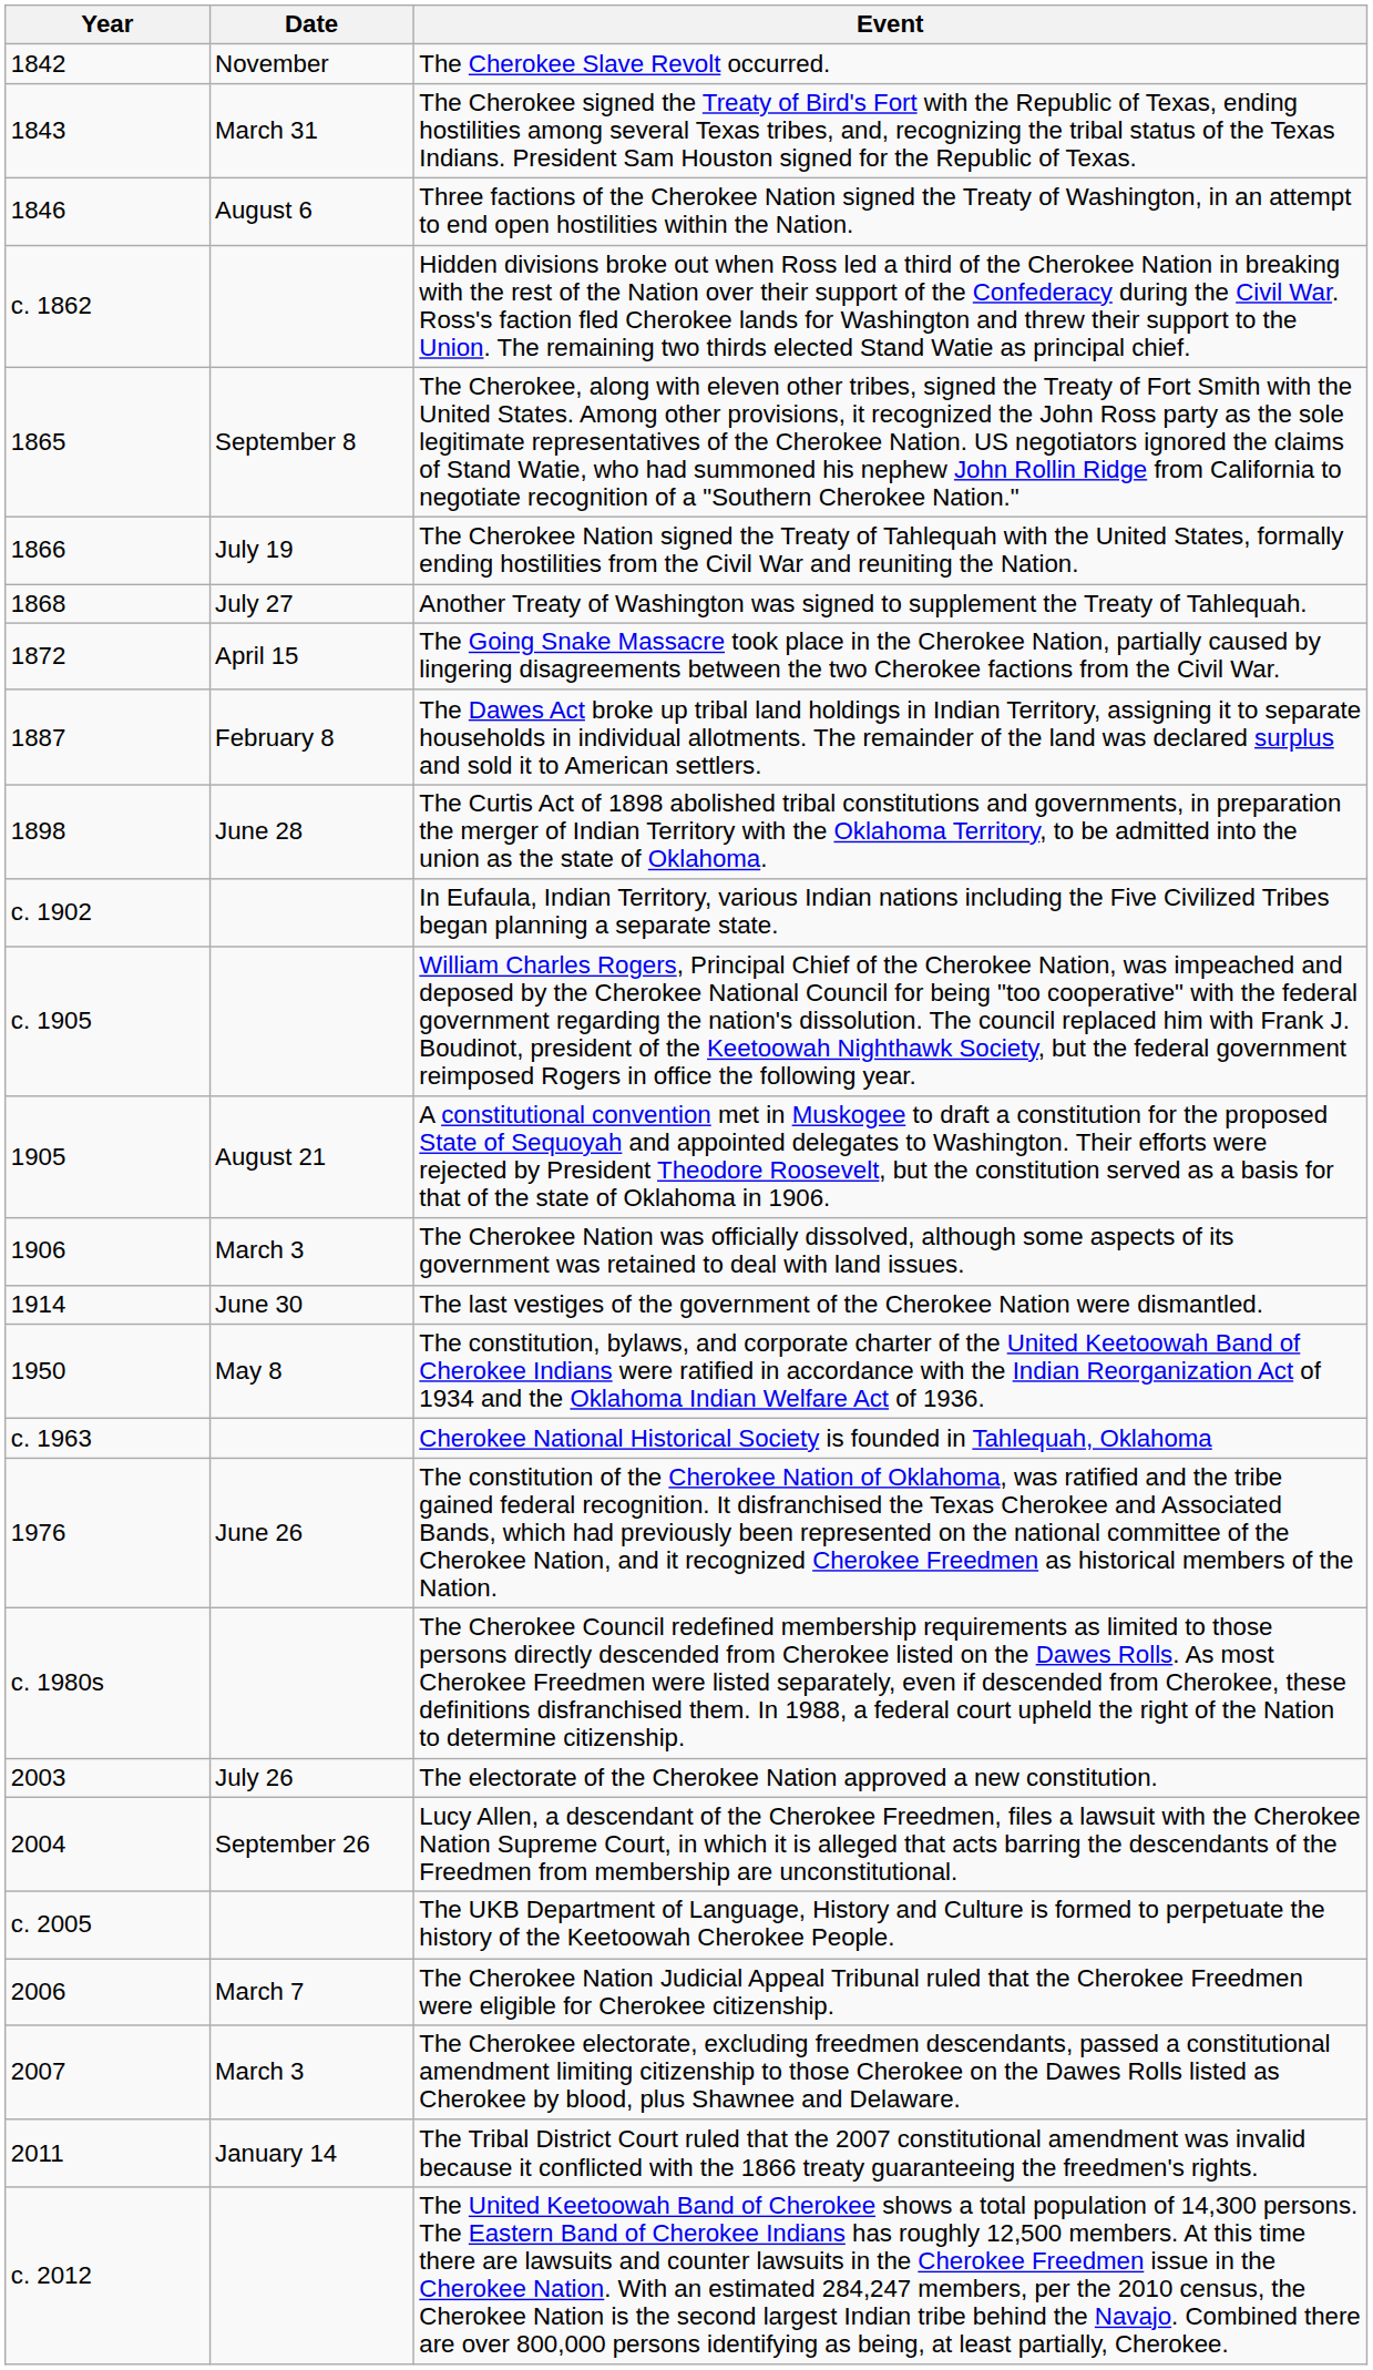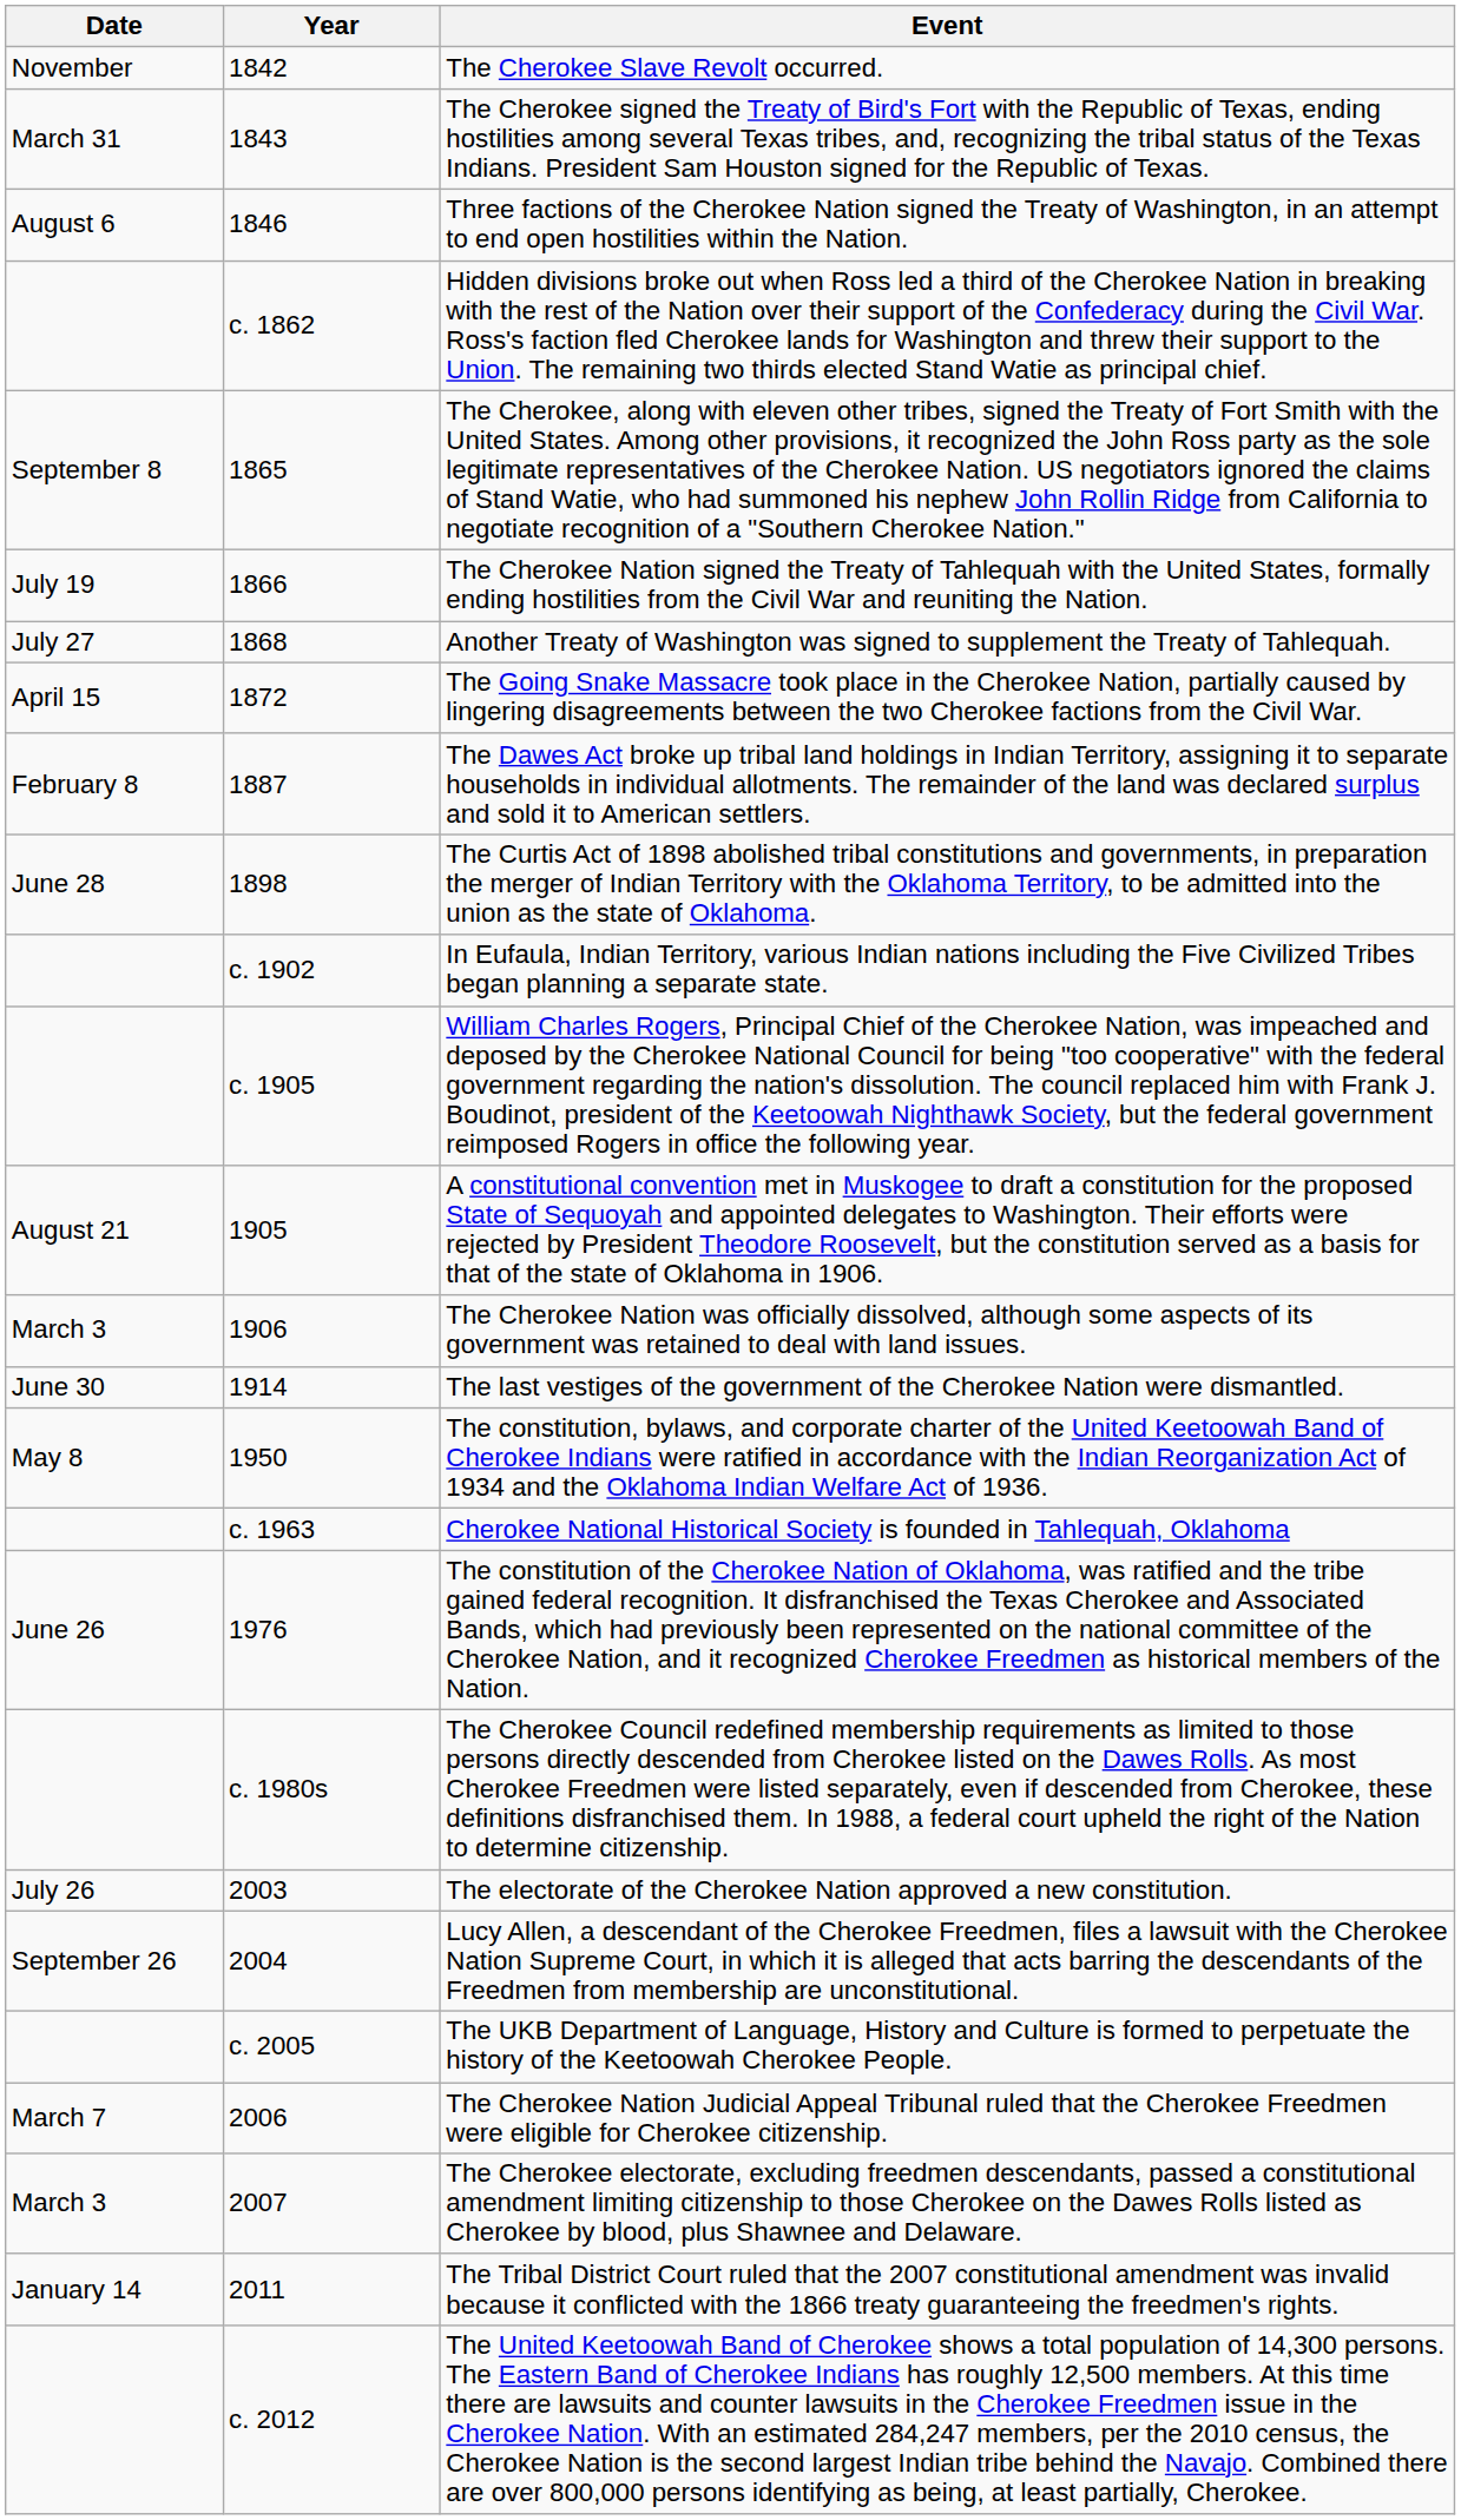 <table class="wikitable" width="70%">
 <tr>
+<th style="width:15%">Date</th>
 <th style="width:15%">Year</th>
-<th style="width:15%">Date</th>
 <th>Event</th>
 </tr>
 <tr>
+<td>November</td>
 <td>1842</td>
-<td>November</td>
 <td>The <a href='#'>Cherokee Slave Revolt</a> occurred.</td>
 </tr>
 <tr>
+<td>March 31</td>
 <td>1843</td>
-<td>March 31</td>
 <td>The Cherokee signed the <a href='#'>Treaty of Bird's Fort</a> with the Republic of Texas, ending hostilities among several Texas tribes, and, recognizing the tribal status of the Texas Indians. President Sam Houston signed for the Republic of Texas.</td>
 </tr>
 <tr>
+<td>August 6</td>
 <td>1846</td>
-<td>August 6</td>
 <td>Three factions of the Cherokee Nation signed the Treaty of Washington, in an attempt to end open hostilities within the Nation.</td>
 </tr>
 <tr>
+<td></td>
 <td>c. 1862</td>
-<td></td>
 <td>Hidden divisions broke out when Ross led a third of the Cherokee Nation in breaking with the rest of the Nation over their support of the <a href='#'>Confederacy</a> during the <a href='#'>Civil War</a>. Ross's faction fled Cherokee lands for Washington and threw their support to the <a href='#'>Union</a>. The remaining two thirds elected Stand Watie as principal chief.</td>
 </tr>
 <tr>
+<td>September 8</td>
 <td>1865</td>
-<td>September 8</td>
 <td>The Cherokee, along with eleven other tribes, signed the Treaty of Fort Smith with the United States. Among other provisions, it recognized the John Ross party as the sole legitimate representatives of the Cherokee Nation. US negotiators ignored the claims of Stand Watie, who had summoned his nephew <a href='#'>John Rollin Ridge</a> from California to negotiate recognition of a "Southern Cherokee Nation."</td>
 </tr>
 <tr>
+<td>July 19</td>
 <td>1866</td>
-<td>July 19</td>
 <td>The Cherokee Nation signed the Treaty of Tahlequah with the United States, formally ending hostilities from the Civil War and reuniting the Nation.</td>
 </tr>
 <tr>
+<td>July 27</td>
 <td>1868</td>
-<td>July 27</td>
 <td>Another Treaty of Washington was signed to supplement the Treaty of Tahlequah.</td>
 </tr>
 <tr>
+<td>April 15</td>
 <td>1872</td>
-<td>April 15</td>
 <td>The <a href='#'>Going Snake Massacre</a> took place in the Cherokee Nation, partially caused by lingering disagreements between the two Cherokee factions from the Civil War.</td>
 </tr>
 <tr>
+<td>February 8</td>
 <td>1887</td>
-<td>February 8</td>
 <td>The <a href='#'>Dawes Act</a> broke up tribal land holdings in Indian Territory, assigning it to separate households in individual allotments. The remainder of the land was declared <a href='#'>surplus</a> and sold it to American settlers.</td>
 </tr>
 <tr>
+<td>June 28</td>
 <td>1898</td>
-<td>June 28</td>
 <td>The Curtis Act of 1898 abolished tribal constitutions and governments, in preparation the merger of Indian Territory with the <a href='#'>Oklahoma Territory</a>, to be admitted into the union as the state of <a href='#'>Oklahoma</a>.</td>
 </tr>
 <tr>
+<td></td>
 <td>c. 1902</td>
-<td></td>
 <td>In Eufaula, Indian Territory, various Indian nations including the Five Civilized Tribes began planning a separate state.</td>
 </tr>
 <tr>
+<td></td>
 <td>c. 1905</td>
-<td></td>
 <td><a href='#'>William Charles Rogers</a>, Principal Chief of the Cherokee Nation, was impeached and deposed by the Cherokee National Council for being "too cooperative" with the federal government regarding the nation's dissolution. The council replaced him with Frank J. Boudinot,  president of the <a href='#'>Keetoowah Nighthawk Society</a>, but the federal government reimposed Rogers in office the following year.</td>
 </tr>
 <tr>
+<td>August 21</td>
 <td>1905</td>
-<td>August 21</td>
 <td>A <a href='#'>constitutional convention</a> met in <a href='#'>Muskogee</a> to draft a constitution for the proposed <a href='#'>State of Sequoyah</a> and appointed delegates to Washington. Their efforts were rejected by President <a href='#'>Theodore Roosevelt</a>, but the constitution served as a basis for that of the state of Oklahoma in 1906.</td>
 </tr>
 <tr>
+<td>March 3</td>
 <td>1906</td>
-<td>March 3</td>
 <td>The Cherokee Nation was officially dissolved, although some aspects of its government was retained to deal with land issues.</td>
 </tr>
 <tr>
+<td>June 30</td>
 <td>1914</td>
-<td>June 30</td>
 <td>The last vestiges of the government of the Cherokee Nation were dismantled.</td>
 </tr>
 <tr>
+<td>May 8</td>
 <td>1950</td>
-<td>May 8</td>
 <td>The constitution, bylaws, and corporate charter of the <a href='#'>United Keetoowah Band of Cherokee Indians</a> were ratified in accordance with the <a href='#'>Indian Reorganization Act</a> of 1934 and the <a href='#'>Oklahoma Indian Welfare Act</a> of 1936.</td>
 </tr>
 <tr>
+<td></td>
 <td>c. 1963</td>
-<td></td>
 <td><a href='#'>Cherokee National Historical Society</a> is founded in <a href='#'>Tahlequah, Oklahoma</a></td>
 </tr>
 <tr>
+<td>June 26</td>
 <td>1976</td>
-<td>June 26</td>
 <td>The constitution of the <a href='#'>Cherokee Nation of Oklahoma</a>, was ratified and the tribe gained federal recognition. It disfranchised the Texas Cherokee and Associated Bands, which had previously been represented on the national committee of the Cherokee Nation, and it recognized <a href='#'>Cherokee Freedmen</a> as historical members of the Nation.</td>
 </tr>
 <tr>
+<td></td>
 <td>c. 1980s</td>
-<td></td>
 <td>The Cherokee Council redefined membership requirements as limited to those persons directly descended from Cherokee listed on the <a href='#'>Dawes Rolls</a>. As most Cherokee Freedmen were listed separately, even if descended from Cherokee, these definitions disfranchised them. In 1988, a federal court upheld the right of the Nation to determine citizenship.</td>
 </tr>
 <tr>
+<td>July 26</td>
 <td>2003</td>
-<td>July 26</td>
 <td>The electorate of the Cherokee Nation approved a new constitution.</td>
 </tr>
 <tr>
+<td>September 26</td>
 <td>2004</td>
-<td>September 26</td>
 <td>Lucy Allen, a descendant of the Cherokee Freedmen, files a lawsuit with the Cherokee Nation Supreme Court, in which it is alleged that acts barring the descendants of the Freedmen from membership are unconstitutional.</td>
 </tr>
 <tr>
+<td></td>
 <td>c. 2005</td>
-<td></td>
 <td>The UKB Department of Language, History and Culture is formed to perpetuate the history of the Keetoowah Cherokee People.</td>
 </tr>
 <tr>
+<td>March 7</td>
 <td>2006</td>
-<td>March 7</td>
 <td>The Cherokee Nation Judicial Appeal Tribunal ruled that the Cherokee Freedmen were eligible for Cherokee citizenship.</td>
 </tr>
 <tr>
+<td>March 3</td>
 <td>2007</td>
-<td>March 3</td>
 <td>The Cherokee electorate, excluding freedmen descendants, passed a constitutional amendment limiting citizenship to those Cherokee on the Dawes Rolls listed as Cherokee by blood, plus Shawnee and Delaware.</td>
 </tr>
 <tr>
+<td>January 14</td>
 <td>2011</td>
-<td>January 14</td>
 <td>The Tribal District Court ruled that the 2007 constitutional amendment was invalid because it conflicted with the 1866 treaty guaranteeing the freedmen's rights.</td>
 </tr>
 <tr>
+<td></td>
 <td>c. 2012</td>
-<td></td>
 <td>The <a href='#'>United Keetoowah Band of Cherokee</a> shows a total population of 14,300 persons. The <a href='#'>Eastern Band of Cherokee Indians</a> has roughly 12,500 members. At this time there are lawsuits and counter lawsuits in the <a href='#'>Cherokee Freedmen</a> issue in the <a href='#'>Cherokee Nation</a>. With an estimated 284,247 members, per the 2010 census, the Cherokee Nation is the second largest Indian tribe behind the <a href='#'>Navajo</a>. Combined there are over 800,000 persons identifying as being, at least partially, Cherokee.</td>
 </tr>
 </table>
